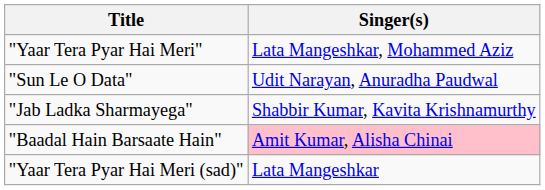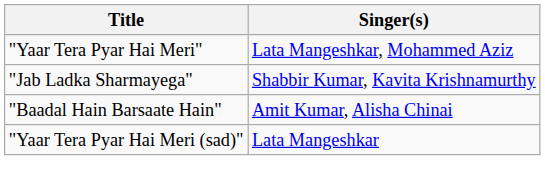 <table class="wikitable" style="font-size:95%;">
 <tr>
 <th>Title</th>
 <th>Singer(s)</th>
 </tr>
 <tr>
 <td>"Yaar Tera Pyar Hai Meri"</td>
 <td><a href='#'>Lata Mangeshkar</a>, <a href='#'>Mohammed Aziz</a></td>
 </tr>
 <tr>
-<td>"Sun Le O Data"</td>
-<td><a href='#'>Udit Narayan</a>, <a href='#'>Anuradha Paudwal</a></td>
-</tr>
-<tr>
 <td>"Jab Ladka Sharmayega"</td>
 <td><a href='#'>Shabbir Kumar</a>, <a href='#'>Kavita Krishnamurthy</a></td>
 </tr>
 <tr>
 <td>"Baadal Hain Barsaate Hain"</td>
-<td style="background: pink;"><a href='#'>Amit Kumar</a>, <a href='#'>Alisha Chinai</a></td>
+<td><a href='#'>Amit Kumar</a>, <a href='#'>Alisha Chinai</a></td>
 </tr>
 <tr>
 <td>"Yaar Tera Pyar Hai Meri (sad)"</td>
 <td><a href='#'>Lata Mangeshkar</a></td>
 </tr>
 </table>
